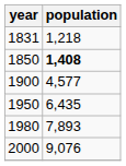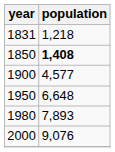 <table class="wikitable">
 <tr>
 <th>year</th>
 <th>population</th>
 </tr>
 <tr>
 <td>1831</td>
 <td>1,218</td>
 </tr>
 <tr>
 <td>1850</td>
 <td><strong>1,408</strong></td>
 </tr>
 <tr>
 <td>1900</td>
 <td>4,577</td>
 </tr>
 <tr>
 <td>1950</td>
-<td>6,435</td>
+<td>6,648</td>
 </tr>
 <tr>
 <td>1980</td>
 <td>7,893</td>
 </tr>
 <tr>
 <td>2000</td>
 <td>9,076</td>
 </tr>
 <tr>
 </tr>
 </table>
